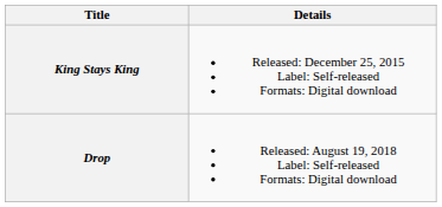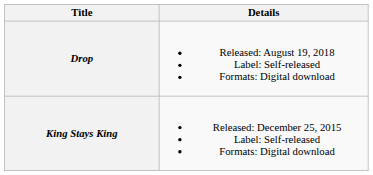 <table class="wikitable plainrowheaders" style="text-align:center;">
 <tr>
 <th scope="col" style="width:14em;">Title</th>
 <th scope="col" style="width:19em;">Details</th>
 </tr>
 <tr>
+<th scope="row"><em>Drop</em></th>
+<td><br><ul><li>Released: August 19, 2018</li><li>Label: Self-released</li><li>Formats: Digital download</li></ul></td>
+</tr>
+<tr>
 <th scope="row"><em>King Stays King</em></th>
 <td><br><ul><li>Released: December 25, 2015</li><li>Label: Self-released</li><li>Formats: Digital download</li></ul></td>
 </tr>
-<tr>
-<th scope="row"><em>Drop</em></th>
-<td><br><ul><li>Released: August 19, 2018</li><li>Label: Self-released</li><li>Formats: Digital download</li></ul></td>
-</tr>
 </table>
